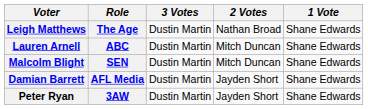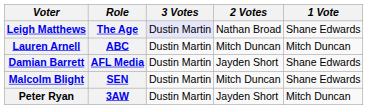 <table class="wikitable">
 <tr>
 <th><em>Voter</em></th>
 <th><em>Role</em></th>
 <th><em>3 Votes</em></th>
 <th><em>2 Votes</em></th>
 <th><em>1 Vote</em></th>
 </tr>
 <tr>
 <th><a href='#'>Leigh Matthews</a></th>
 <th><a href='#'>The Age</a></th>
-<td>Dustin Martin</td>
+<td style="background: lavender;">Dustin Martin</td>
 <td>Nathan Broad</td>
 <td>Shane Edwards</td>
 </tr>
 <tr>
 <th><a href='#'>Lauren Arnell</a></th>
 <th><a href='#'>ABC</a></th>
 <td>Dustin Martin</td>
 <td>Mitch Duncan</td>
+<td>Mitch Duncan</td>
+</tr>
+<tr>
+<th><a href='#'>Damian Barrett</a></th>
+<th><a href='#'>AFL Media</a></th>
+<td>Dustin Martin</td>
+<td>Jayden Short</td>
 <td>Shane Edwards</td>
 </tr>
 <tr>
 <th><a href='#'>Malcolm Blight</a></th>
 <th><a href='#'>SEN</a></th>
 <td>Dustin Martin</td>
 <td>Mitch Duncan</td>
 <td>Shane Edwards</td>
 </tr>
 <tr>
-<th><a href='#'>Damian Barrett</a></th>
-<th><a href='#'>AFL Media</a></th>
-<td>Dustin Martin</td>
-<td>Jayden Short</td>
-<td>Shane Edwards</td>
-</tr>
-<tr>
 <th>Peter Ryan</th>
 <th><a href='#'>3AW</a></th>
 <td>Dustin Martin</td>
 <td>Jayden Short</td>
-<td>Shane Edwards</td>
+<td>Mitch Duncan</td>
 </tr>
 </table>
